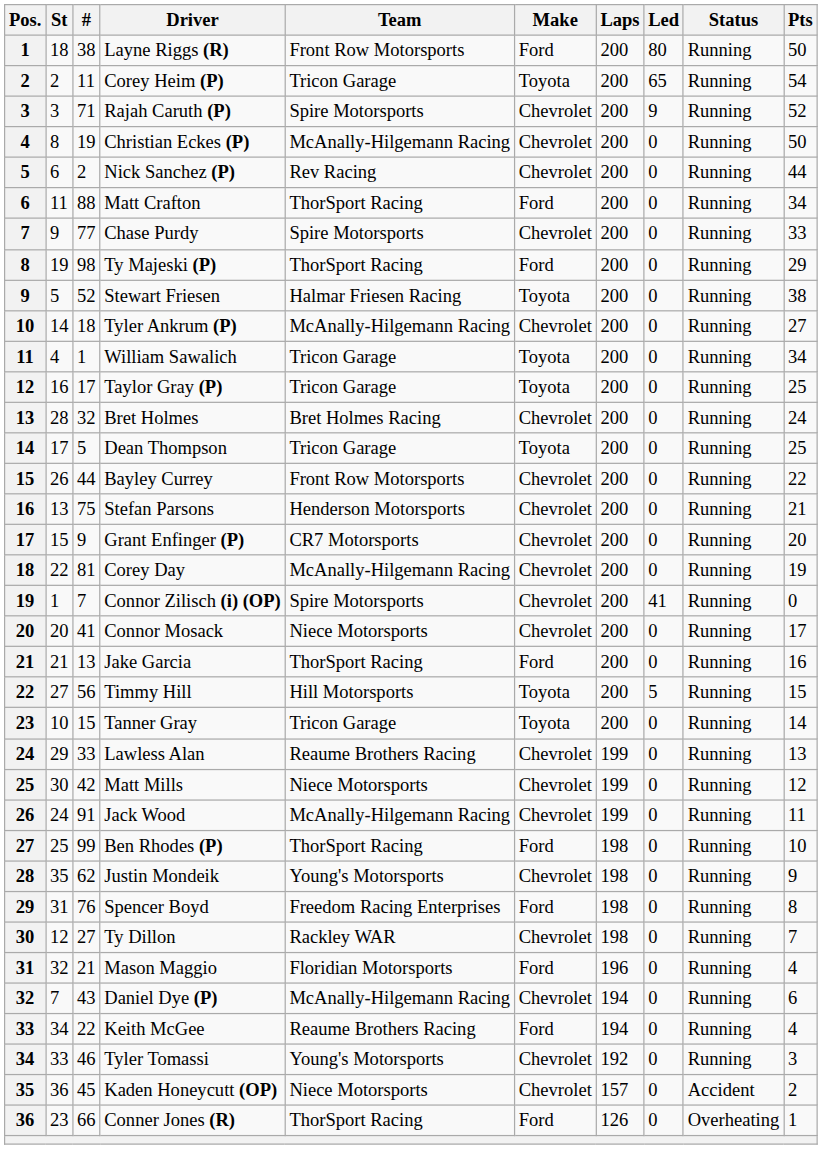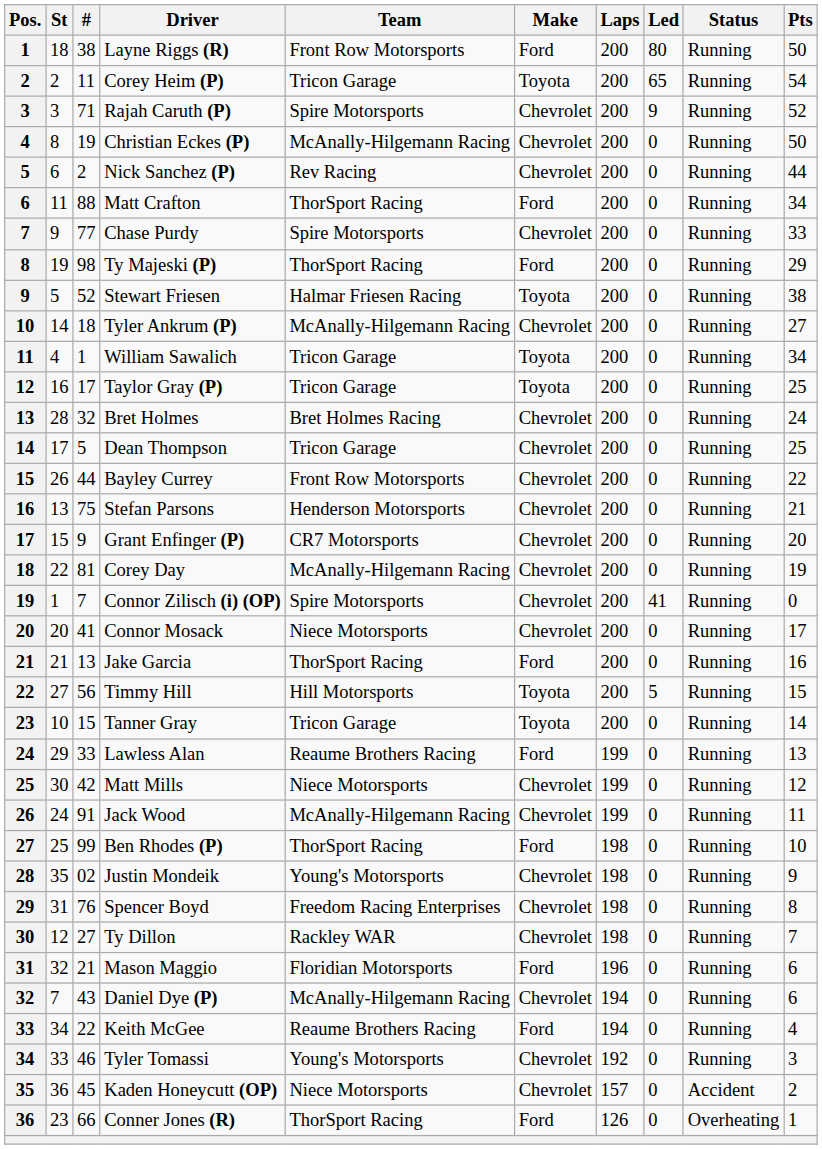 <table class="wikitable" style="font-size:95%">
 <tr>
 <th>Pos.</th>
 <th>St</th>
 <th>#</th>
 <th>Driver</th>
 <th>Team</th>
 <th>Make</th>
 <th>Laps</th>
 <th>Led</th>
 <th>Status</th>
 <th>Pts</th>
 </tr>
 <tr>
 <th>1</th>
 <td>18</td>
 <td>38</td>
 <td>Layne Riggs <strong>(R)</strong></td>
 <td>Front Row Motorsports</td>
 <td>Ford</td>
 <td>200</td>
 <td>80</td>
 <td>Running</td>
 <td>50</td>
 </tr>
 <tr>
 <th>2</th>
 <td>2</td>
 <td>11</td>
 <td>Corey Heim <strong>(P)</strong></td>
 <td>Tricon Garage</td>
 <td>Toyota</td>
 <td>200</td>
 <td>65</td>
 <td>Running</td>
 <td>54</td>
 </tr>
 <tr>
 <th>3</th>
 <td>3</td>
 <td>71</td>
 <td>Rajah Caruth <strong>(P)</strong></td>
 <td>Spire Motorsports</td>
 <td>Chevrolet</td>
 <td>200</td>
 <td>9</td>
 <td>Running</td>
 <td>52</td>
 </tr>
 <tr>
 <th>4</th>
 <td>8</td>
 <td>19</td>
 <td>Christian Eckes <strong>(P)</strong></td>
 <td>McAnally-Hilgemann Racing</td>
 <td>Chevrolet</td>
 <td>200</td>
 <td>0</td>
 <td>Running</td>
 <td>50</td>
 </tr>
 <tr>
 <th>5</th>
 <td>6</td>
 <td>2</td>
 <td>Nick Sanchez <strong>(P)</strong></td>
 <td>Rev Racing</td>
 <td>Chevrolet</td>
 <td>200</td>
 <td>0</td>
 <td>Running</td>
 <td>44</td>
 </tr>
 <tr>
 <th>6</th>
 <td>11</td>
 <td>88</td>
 <td>Matt Crafton</td>
 <td>ThorSport Racing</td>
 <td>Ford</td>
 <td>200</td>
 <td>0</td>
 <td>Running</td>
 <td>34</td>
 </tr>
 <tr>
 <th>7</th>
 <td>9</td>
 <td>77</td>
 <td>Chase Purdy</td>
 <td>Spire Motorsports</td>
 <td>Chevrolet</td>
 <td>200</td>
 <td>0</td>
 <td>Running</td>
 <td>33</td>
 </tr>
 <tr>
 <th>8</th>
 <td>19</td>
 <td>98</td>
 <td>Ty Majeski <strong>(P)</strong></td>
 <td>ThorSport Racing</td>
 <td>Ford</td>
 <td>200</td>
 <td>0</td>
 <td>Running</td>
 <td>29</td>
 </tr>
 <tr>
 <th>9</th>
 <td>5</td>
 <td>52</td>
 <td>Stewart Friesen</td>
 <td>Halmar Friesen Racing</td>
 <td>Toyota</td>
 <td>200</td>
 <td>0</td>
 <td>Running</td>
 <td>38</td>
 </tr>
 <tr>
 <th>10</th>
 <td>14</td>
 <td>18</td>
 <td>Tyler Ankrum <strong>(P)</strong></td>
 <td>McAnally-Hilgemann Racing</td>
 <td>Chevrolet</td>
 <td>200</td>
 <td>0</td>
 <td>Running</td>
 <td>27</td>
 </tr>
 <tr>
 <th>11</th>
 <td>4</td>
 <td>1</td>
 <td>William Sawalich</td>
 <td>Tricon Garage</td>
 <td>Toyota</td>
 <td>200</td>
 <td>0</td>
 <td>Running</td>
 <td>34</td>
 </tr>
 <tr>
 <th>12</th>
 <td>16</td>
 <td>17</td>
 <td>Taylor Gray <strong>(P)</strong></td>
 <td>Tricon Garage</td>
 <td>Toyota</td>
 <td>200</td>
 <td>0</td>
 <td>Running</td>
 <td>25</td>
 </tr>
 <tr>
 <th>13</th>
 <td>28</td>
 <td>32</td>
 <td>Bret Holmes</td>
 <td>Bret Holmes Racing</td>
 <td>Chevrolet</td>
 <td>200</td>
 <td>0</td>
 <td>Running</td>
 <td>24</td>
 </tr>
 <tr>
 <th>14</th>
 <td>17</td>
 <td>5</td>
 <td>Dean Thompson</td>
 <td>Tricon Garage</td>
-<td>Toyota</td>
+<td>Chevrolet</td>
 <td>200</td>
 <td>0</td>
 <td>Running</td>
 <td>25</td>
 </tr>
 <tr>
 <th>15</th>
 <td>26</td>
 <td>44</td>
 <td>Bayley Currey</td>
 <td>Front Row Motorsports</td>
 <td>Chevrolet</td>
 <td>200</td>
 <td>0</td>
 <td>Running</td>
 <td>22</td>
 </tr>
 <tr>
 <th>16</th>
 <td>13</td>
 <td>75</td>
 <td>Stefan Parsons</td>
 <td>Henderson Motorsports</td>
 <td>Chevrolet</td>
 <td>200</td>
 <td>0</td>
 <td>Running</td>
 <td>21</td>
 </tr>
 <tr>
 <th>17</th>
 <td>15</td>
 <td>9</td>
 <td>Grant Enfinger <strong>(P)</strong></td>
 <td>CR7 Motorsports</td>
 <td>Chevrolet</td>
 <td>200</td>
 <td>0</td>
 <td>Running</td>
 <td>20</td>
 </tr>
 <tr>
 <th>18</th>
 <td>22</td>
 <td>81</td>
 <td>Corey Day</td>
 <td>McAnally-Hilgemann Racing</td>
 <td>Chevrolet</td>
 <td>200</td>
 <td>0</td>
 <td>Running</td>
 <td>19</td>
 </tr>
 <tr>
 <th>19</th>
 <td>1</td>
 <td>7</td>
 <td>Connor Zilisch <strong>(i) (OP)</strong></td>
 <td>Spire Motorsports</td>
 <td>Chevrolet</td>
 <td>200</td>
 <td>41</td>
 <td>Running</td>
 <td>0</td>
 </tr>
 <tr>
 <th>20</th>
 <td>20</td>
 <td>41</td>
 <td>Connor Mosack</td>
 <td>Niece Motorsports</td>
 <td>Chevrolet</td>
 <td>200</td>
 <td>0</td>
 <td>Running</td>
 <td>17</td>
 </tr>
 <tr>
 <th>21</th>
 <td>21</td>
 <td>13</td>
 <td>Jake Garcia</td>
 <td>ThorSport Racing</td>
 <td>Ford</td>
 <td>200</td>
 <td>0</td>
 <td>Running</td>
 <td>16</td>
 </tr>
 <tr>
 <th>22</th>
 <td>27</td>
 <td>56</td>
 <td>Timmy Hill</td>
 <td>Hill Motorsports</td>
 <td>Toyota</td>
 <td>200</td>
 <td>5</td>
 <td>Running</td>
 <td>15</td>
 </tr>
 <tr>
 <th>23</th>
 <td>10</td>
 <td>15</td>
 <td>Tanner Gray</td>
 <td>Tricon Garage</td>
 <td>Toyota</td>
 <td>200</td>
 <td>0</td>
 <td>Running</td>
 <td>14</td>
 </tr>
 <tr>
 <th>24</th>
 <td>29</td>
 <td>33</td>
 <td>Lawless Alan</td>
 <td>Reaume Brothers Racing</td>
-<td>Chevrolet</td>
+<td>Ford</td>
 <td>199</td>
 <td>0</td>
 <td>Running</td>
 <td>13</td>
 </tr>
 <tr>
 <th>25</th>
 <td>30</td>
 <td>42</td>
 <td>Matt Mills</td>
 <td>Niece Motorsports</td>
 <td>Chevrolet</td>
 <td>199</td>
 <td>0</td>
 <td>Running</td>
 <td>12</td>
 </tr>
 <tr>
 <th>26</th>
 <td>24</td>
 <td>91</td>
 <td>Jack Wood</td>
 <td>McAnally-Hilgemann Racing</td>
 <td>Chevrolet</td>
 <td>199</td>
 <td>0</td>
 <td>Running</td>
 <td>11</td>
 </tr>
 <tr>
 <th>27</th>
 <td>25</td>
 <td>99</td>
 <td>Ben Rhodes <strong>(P)</strong></td>
 <td>ThorSport Racing</td>
 <td>Ford</td>
 <td>198</td>
 <td>0</td>
 <td>Running</td>
 <td>10</td>
 </tr>
 <tr>
 <th>28</th>
 <td>35</td>
-<td>62</td>
+<td>02</td>
 <td>Justin Mondeik</td>
 <td>Young's Motorsports</td>
 <td>Chevrolet</td>
 <td>198</td>
 <td>0</td>
 <td>Running</td>
 <td>9</td>
 </tr>
 <tr>
 <th>29</th>
 <td>31</td>
 <td>76</td>
 <td>Spencer Boyd</td>
 <td>Freedom Racing Enterprises</td>
-<td>Ford</td>
+<td>Chevrolet</td>
 <td>198</td>
 <td>0</td>
 <td>Running</td>
 <td>8</td>
 </tr>
 <tr>
 <th>30</th>
 <td>12</td>
 <td>27</td>
 <td>Ty Dillon</td>
 <td>Rackley WAR</td>
 <td>Chevrolet</td>
 <td>198</td>
 <td>0</td>
 <td>Running</td>
 <td>7</td>
 </tr>
 <tr>
 <th>31</th>
 <td>32</td>
 <td>21</td>
 <td>Mason Maggio</td>
 <td>Floridian Motorsports</td>
 <td>Ford</td>
 <td>196</td>
 <td>0</td>
 <td>Running</td>
-<td>4</td>
+<td>6</td>
 </tr>
 <tr>
 <th>32</th>
 <td>7</td>
 <td>43</td>
 <td>Daniel Dye <strong>(P)</strong></td>
 <td>McAnally-Hilgemann Racing</td>
 <td>Chevrolet</td>
 <td>194</td>
 <td>0</td>
 <td>Running</td>
 <td>6</td>
 </tr>
 <tr>
 <th>33</th>
 <td>34</td>
 <td>22</td>
 <td>Keith McGee</td>
 <td>Reaume Brothers Racing</td>
 <td>Ford</td>
 <td>194</td>
 <td>0</td>
 <td>Running</td>
 <td>4</td>
 </tr>
 <tr>
 <th>34</th>
 <td>33</td>
 <td>46</td>
 <td>Tyler Tomassi</td>
 <td>Young's Motorsports</td>
 <td>Chevrolet</td>
 <td>192</td>
 <td>0</td>
 <td>Running</td>
 <td>3</td>
 </tr>
 <tr>
 <th>35</th>
 <td>36</td>
 <td>45</td>
 <td>Kaden Honeycutt <strong>(OP)</strong></td>
 <td>Niece Motorsports</td>
 <td>Chevrolet</td>
 <td>157</td>
 <td>0</td>
 <td>Accident</td>
 <td>2</td>
 </tr>
 <tr>
 <th>36</th>
 <td>23</td>
 <td>66</td>
 <td>Conner Jones <strong>(R)</strong></td>
 <td>ThorSport Racing</td>
 <td>Ford</td>
 <td>126</td>
 <td>0</td>
 <td>Overheating</td>
 <td>1</td>
 </tr>
 <tr>
 <th colspan="10"></th>
 </tr>
 </table>
